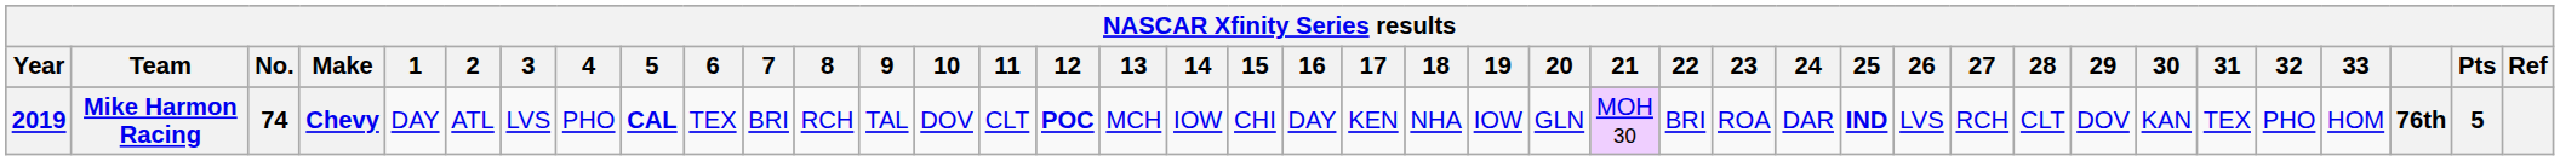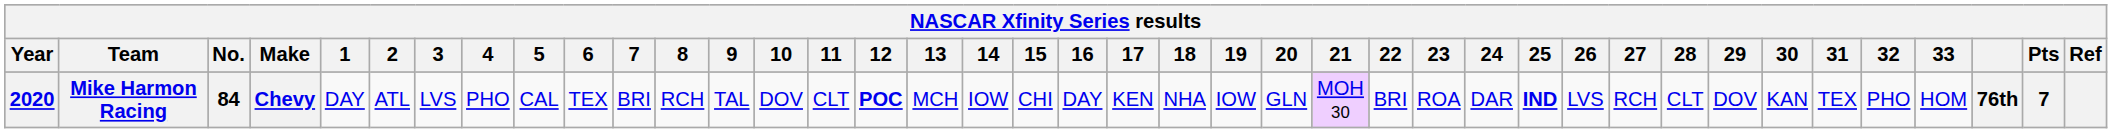 <table class="wikitable" style="text-align:center; font-size:75%">
 <tr>
 <th colspan=42><a href='#'>NASCAR Xfinity Series</a> results</th>
 </tr>
 <tr>
 <th>Year</th>
 <th>Team</th>
 <th>No.</th>
 <th>Make</th>
 <th>1</th>
 <th>2</th>
 <th>3</th>
 <th>4</th>
 <th>5</th>
 <th>6</th>
 <th>7</th>
 <th>8</th>
 <th>9</th>
 <th>10</th>
 <th>11</th>
 <th>12</th>
 <th>13</th>
 <th>14</th>
 <th>15</th>
 <th>16</th>
 <th>17</th>
 <th>18</th>
 <th>19</th>
 <th>20</th>
 <th>21</th>
 <th>22</th>
 <th>23</th>
 <th>24</th>
 <th>25</th>
 <th>26</th>
 <th>27</th>
 <th>28</th>
 <th>29</th>
 <th>30</th>
 <th>31</th>
 <th>32</th>
 <th>33</th>
 <th></th>
 <th>Pts</th>
 <th>Ref</th>
 </tr>
 <tr>
-<th><a href='#'>2019</a></th>
+<th><a href='#'>2020</a></th>
 <th><a href='#'>Mike Harmon Racing</a></th>
-<th>74</th>
+<th>84</th>
 <th><a href='#'>Chevy</a></th>
 <td><a href='#'>DAY</a></td>
 <td><a href='#'>ATL</a></td>
 <td><a href='#'>LVS</a></td>
 <td><a href='#'>PHO</a></td>
-<td><strong><a href='#'>CAL</a></strong></td>
+<td><a href='#'>CAL</a></td>
 <td><a href='#'>TEX</a></td>
 <td><a href='#'>BRI</a></td>
 <td><a href='#'>RCH</a></td>
 <td><a href='#'>TAL</a></td>
 <td><a href='#'>DOV</a></td>
 <td><a href='#'>CLT</a></td>
 <td><strong><a href='#'>POC</a></strong></td>
 <td><a href='#'>MCH</a></td>
 <td><a href='#'>IOW</a></td>
 <td><a href='#'>CHI</a></td>
 <td><a href='#'>DAY</a></td>
 <td><a href='#'>KEN</a></td>
 <td><a href='#'>NHA</a></td>
 <td><a href='#'>IOW</a></td>
 <td><a href='#'>GLN</a></td>
 <td style="background:#EFCFFF;"><a href='#'>MOH</a><br><small>30</small></td>
 <td><a href='#'>BRI</a></td>
 <td><a href='#'>ROA</a></td>
 <td><a href='#'>DAR</a></td>
 <td><strong><a href='#'>IND</a></strong></td>
 <td><a href='#'>LVS</a></td>
 <td><a href='#'>RCH</a></td>
 <td><a href='#'>CLT</a></td>
 <td><a href='#'>DOV</a></td>
 <td><a href='#'>KAN</a></td>
 <td><a href='#'>TEX</a></td>
 <td><a href='#'>PHO</a></td>
 <td><a href='#'>HOM</a></td>
 <th>76th</th>
-<th>5</th>
+<th>7</th>
 <th></th>
 </tr>
 </table>
